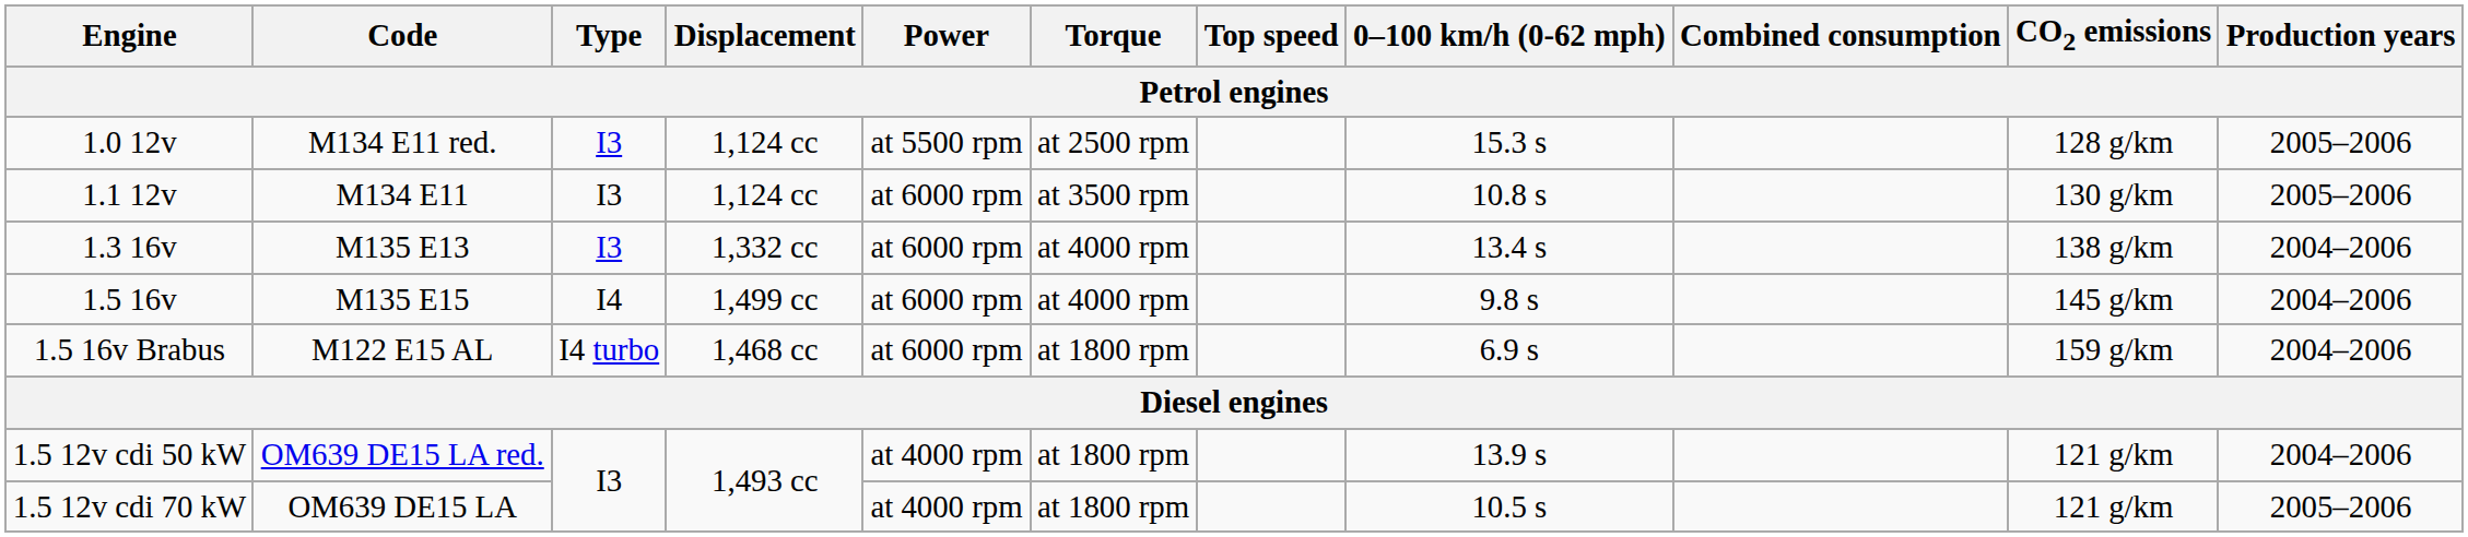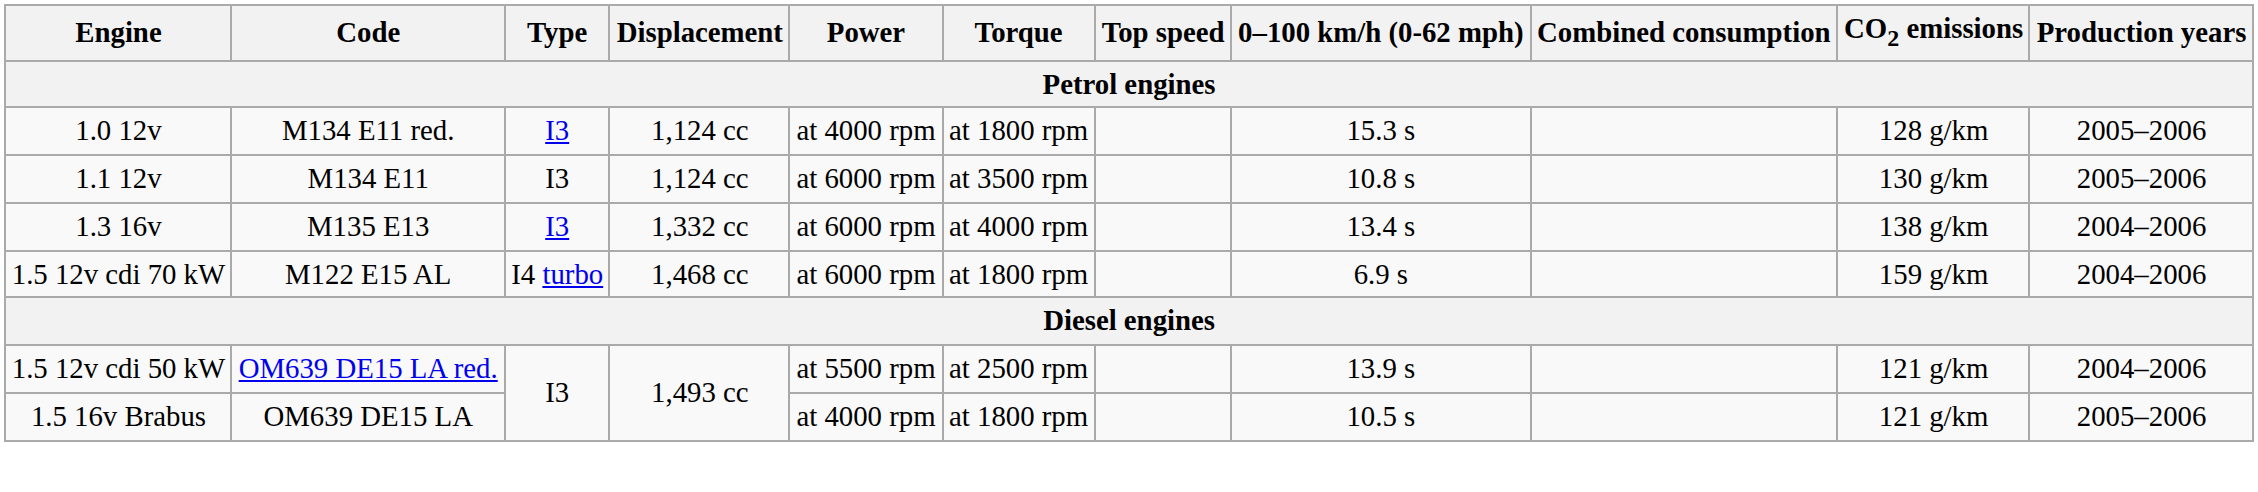 <table class="wikitable" style="font-size: 90%; text-align: center;">
 <tr>
 <th>Engine</th>
 <th>Code</th>
 <th>Type</th>
 <th>Displacement</th>
 <th>Power</th>
 <th>Torque</th>
 <th>Top speed</th>
 <th>0–100 km/h (0-62 mph)</th>
 <th>Combined consumption</th>
 <th>CO<sub>2</sub> emissions</th>
 <th>Production years</th>
 </tr>
 <tr>
 <th colspan="11">Petrol engines</th>
 </tr>
 <tr>
 <td>1.0 12v</td>
 <td>M134 E11 red.</td>
 <td><a href='#'>I3</a></td>
 <td>1,124 cc</td>
-<td> at 5500 rpm</td>
-<td> at 2500 rpm</td>
+<td> at 4000 rpm</td>
+<td> at 1800 rpm</td>
 <td></td>
 <td>15.3 s</td>
 <td></td>
 <td>128 g/km</td>
 <td>2005–2006</td>
 </tr>
 <tr>
 <td>1.1 12v</td>
 <td>M134 E11</td>
 <td>I3</td>
 <td>1,124 cc</td>
 <td> at 6000 rpm</td>
 <td> at 3500 rpm</td>
 <td></td>
 <td>10.8 s</td>
 <td></td>
 <td>130 g/km</td>
 <td>2005–2006</td>
 </tr>
 <tr>
 <td>1.3 16v</td>
 <td>M135 E13</td>
 <td><a href='#'>I3</a></td>
 <td>1,332 cc</td>
 <td> at 6000 rpm</td>
 <td> at 4000 rpm</td>
 <td></td>
 <td>13.4 s</td>
 <td></td>
 <td>138 g/km</td>
 <td>2004–2006</td>
 </tr>
 <tr>
-<td>1.5 16v</td>
-<td>M135 E15</td>
-<td>I4</td>
-<td>1,499 cc</td>
-<td> at 6000 rpm</td>
-<td> at 4000 rpm</td>
-<td></td>
-<td>9.8 s</td>
-<td></td>
-<td>145 g/km</td>
-<td>2004–2006</td>
-</tr>
-<tr>
-<td>1.5 16v Brabus</td>
+<td>1.5 12v cdi 70 kW</td>
 <td>M122 E15 AL</td>
 <td>I4 <a href='#'>turbo</a></td>
 <td>1,468 cc</td>
 <td> at 6000 rpm</td>
 <td> at 1800 rpm</td>
 <td></td>
 <td>6.9 s</td>
 <td></td>
 <td>159 g/km</td>
 <td>2004–2006</td>
 </tr>
 <tr>
 <th colspan="11">Diesel engines</th>
 </tr>
 <tr>
 <td>1.5 12v cdi 50 kW</td>
 <td><a href='#'>OM639 DE15 LA red.</a></td>
 <td rowspan="2">I3</td>
 <td rowspan="2">1,493 cc</td>
-<td> at 4000 rpm</td>
-<td> at 1800 rpm</td>
+<td> at 5500 rpm</td>
+<td> at 2500 rpm</td>
 <td></td>
 <td>13.9 s</td>
 <td></td>
 <td>121 g/km</td>
 <td>2004–2006</td>
 </tr>
 <tr>
-<td>1.5 12v cdi 70 kW</td>
+<td>1.5 16v Brabus</td>
 <td>OM639 DE15 LA</td>
 <td> at 4000 rpm</td>
 <td> at 1800 rpm</td>
 <td></td>
 <td>10.5 s</td>
 <td></td>
 <td>121 g/km</td>
 <td>2005–2006</td>
 </tr>
 </table>
